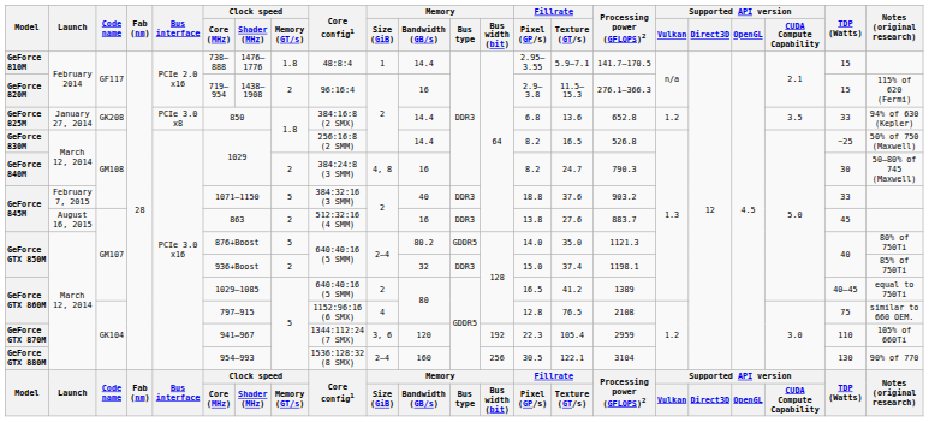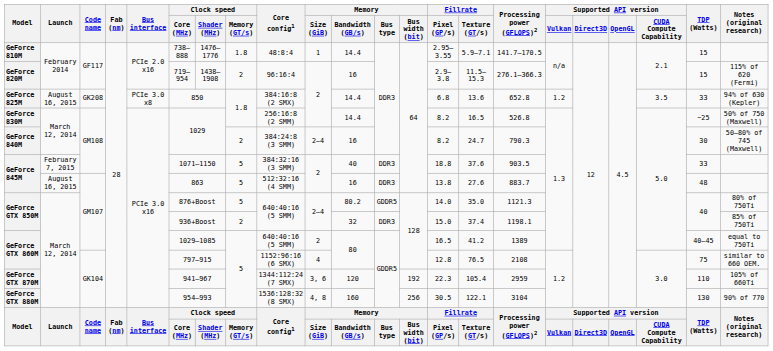 <table class="mw-datatable wikitable sortable sort-under" style="font-size:85%; text-align:center;">
 <tr>
 <th rowspan=2>Model</th>
 <th rowspan=2>Launch</th>
 <th rowspan=2><a href='#'>Code name</a></th>
 <th rowspan=2>Fab (<a href='#'>nm</a>)</th>
 <th rowspan=2><a href='#'>Bus</a> <a href='#'>interface</a></th>
 <th colspan="3">Clock speed</th>
 <th rowspan="2">Core config<sup>1</sup></th>
 <th colspan=4>Memory</th>
 <th colspan="2"><a href='#'>Fillrate</a></th>
 <th rowspan="2">Processing power (<a href='#'>GFLOPS</a>)<sup>2</sup></th>
 <th colspan="4">Supported <a href='#'>API</a> version</th>
 <th rowspan=2><a href='#'>TDP</a> (Watts)</th>
 <th rowspan=2>Notes (original research)</th>
 </tr>
 <tr>
 <th>Core (<a href='#'>MHz</a>)</th>
 <th><a href='#'>Shader</a> (<a href='#'>MHz</a>)</th>
 <th>Memory (<a href='#'>GT/s</a>)</th>
 <th>Size (<a href='#'>GiB</a>)</th>
 <th>Bandwidth (<a href='#'>GB/s</a>)</th>
 <th>Bus type</th>
 <th>Bus width (<a href='#'>bit</a>)</th>
 <th>Pixel (<a href='#'>GP</a>/s)</th>
 <th>Texture (<a href='#'>GT</a>/s)</th>
 <th><a href='#'>Vulkan</a></th>
 <th><a href='#'>Direct3D</a></th>
 <th><a href='#'>OpenGL</a></th>
 <th><a href='#'>CUDA</a> Compute Capability</th>
 </tr>
 <tr>
 <th style="text-align:left;">GeForce 810M</th>
 <td rowspan="2">February 2014</td>
 <td rowspan="2">GF117</td>
 <td rowspan="13">28</td>
 <td rowspan="2">PCIe 2.0 x16</td>
 <td>738–888</td>
 <td>1476–1776</td>
 <td>1.8</td>
 <td>48:8:4</td>
 <td>1</td>
 <td>14.4</td>
 <td rowspan="5">DDR3</td>
 <td rowspan="7">64</td>
 <td>2.95–3.55</td>
 <td>5.9–7.1</td>
 <td>141.7–170.5</td>
 <td rowspan="2">n/a</td>
 <td rowspan="13">12</td>
 <td rowspan="13">4.5</td>
 <td rowspan="2">2.1 </td>
 <td>15</td>
 <td></td>
 </tr>
 <tr>
 <th style="text-align:left;">GeForce 820M</th>
 <td>719–954</td>
 <td>1438–1908</td>
 <td>2</td>
 <td>96:16:4</td>
 <td rowspan="3">2</td>
 <td>16</td>
 <td>2.9–3.8</td>
 <td>11.5–15.3</td>
 <td>276.1–366.3</td>
 <td>15</td>
 <td>115% of 620 (Fermi)</td>
 </tr>
 <tr>
 <th style="text-align:left;">GeForce 825M</th>
-<td>January 27, 2014</td>
+<td>August 16, 2015</td>
 <td>GK208</td>
 <td>PCIe 3.0 x8</td>
 <td colspan="2">850</td>
 <td rowspan="2">1.8</td>
 <td>384:16:8<br>(2 SMX)</td>
 <td>14.4</td>
 <td>6.8</td>
 <td>13.6</td>
 <td>652.8</td>
 <td>1.2</td>
 <td>3.5 </td>
 <td>33</td>
 <td>94% of 630 (Kepler)</td>
 </tr>
 <tr>
 <th style="text-align:left;">GeForce 830M</th>
 <td rowspan="2">March 12, 2014</td>
 <td rowspan="3">GM108</td>
 <td rowspan="10">PCIe 3.0 x16</td>
 <td colspan="2" rowspan="2">1029</td>
 <td>256:16:8<br>(2 SMM)</td>
 <td>14.4</td>
 <td>8.2</td>
 <td>16.5</td>
 <td>526.8</td>
 <td rowspan="7">1.3</td>
 <td rowspan="7">5.0</td>
 <td>~25</td>
 <td>50% of 750 (Maxwell)</td>
 </tr>
 <tr>
 <th style="text-align:left;">GeForce 840M</th>
 <td>2</td>
 <td>384:24:8<br>(3 SMM)</td>
-<td>4, 8</td>
+<td>2–4</td>
 <td>16</td>
 <td>8.2</td>
 <td>24.7</td>
 <td>790.3</td>
 <td>30</td>
 <td>50–80% of 745 (Maxwell)</td>
 </tr>
 <tr>
 <th rowspan="2" style="text-align:left;">GeForce 845M</th>
 <td>February 7, 2015</td>
 <td colspan="2">1071–1150</td>
 <td>5</td>
 <td>384:32:16<br>(3 SMM)</td>
 <td rowspan="2">2</td>
 <td>40</td>
 <td>DDR3</td>
 <td>18.8</td>
 <td>37.6</td>
-<td>903.2</td>
+<td>903.5</td>
 <td>33</td>
 <td></td>
 </tr>
 <tr>
 <td>August 16, 2015</td>
 <td rowspan="4">GM107</td>
 <td colspan="2">863</td>
-<td>2</td>
+<td>5</td>
 <td>512:32:16<br>(4 SMM)</td>
 <td>16</td>
 <td>DDR3</td>
 <td>13.8</td>
 <td>27.6</td>
 <td>883.7</td>
-<td>45</td>
+<td>48</td>
 <td></td>
 </tr>
 <tr>
 <th rowspan="2" style="text-align:left;">GeForce GTX 850M</th>
 <td rowspan="6">March 12, 2014</td>
 <td colspan="2">876+Boost</td>
 <td>5</td>
 <td rowspan="2">640:40:16<br>(5 SMM)</td>
 <td rowspan="2">2–4</td>
 <td>80.2</td>
 <td>GDDR5</td>
 <td rowspan="4">128</td>
 <td>14.0</td>
 <td>35.0</td>
 <td>1121.3</td>
 <td rowspan="2">40</td>
 <td>80% of 750Ti</td>
 </tr>
 <tr>
 <td colspan="2">936+Boost</td>
 <td>2</td>
 <td>32</td>
 <td>DDR3</td>
 <td>15.0</td>
 <td>37.4</td>
 <td>1198.1</td>
 <td>85% of 750Ti</td>
 </tr>
 <tr>
 <th rowspan=2 style="text-align:left;">GeForce GTX 860M</th>
 <td colspan="2">1029–1085</td>
 <td rowspan="4">5</td>
 <td>640:40:16<br>(5 SMM)</td>
 <td>2</td>
 <td rowspan=2>80</td>
 <td rowspan="4">GDDR5</td>
 <td>16.5</td>
 <td>41.2</td>
 <td>1389</td>
 <td>40–45</td>
 <td>equal to 750Ti</td>
 </tr>
 <tr>
 <td rowspan="3">GK104</td>
 <td colspan="2">797–915</td>
 <td>1152:96:16<br>(6 SMX)</td>
 <td>4</td>
 <td>12.8</td>
 <td>76.5</td>
 <td>2108</td>
 <td rowspan="3">1.2</td>
 <td rowspan="3">3.0</td>
 <td>75</td>
 <td>similar to 660 OEM.</td>
 </tr>
 <tr>
 <th style="text-align:left;">GeForce GTX 870M</th>
 <td colspan="2">941–967</td>
 <td>1344:112:24<br>(7 SMX)</td>
 <td>3, 6</td>
 <td>120</td>
 <td>192</td>
 <td>22.3</td>
 <td>105.4</td>
 <td>2959</td>
 <td>110</td>
 <td>105% of 660Ti</td>
 </tr>
 <tr>
 <th style="text-align:left;">GeForce GTX 880M</th>
 <td colspan="2">954–993</td>
 <td>1536:128:32<br>(8 SMX)</td>
-<td>2–4</td>
+<td>4, 8</td>
 <td>160</td>
 <td>256</td>
 <td>30.5</td>
 <td>122.1</td>
 <td>3104</td>
 <td>130</td>
 <td>90% of 770</td>
 </tr>
 <tr>
 <th rowspan=2>Model</th>
 <th rowspan=2>Launch</th>
 <th rowspan=2><a href='#'>Code name</a></th>
 <th rowspan=2>Fab (<a href='#'>nm</a>)</th>
 <th rowspan=2><a href='#'>Bus</a> <a href='#'>interface</a></th>
 <th colspan="3">Clock speed</th>
 <th rowspan="2">Core config<sup>1</sup></th>
 <th colspan=4>Memory</th>
 <th colspan="2"><a href='#'>Fillrate</a></th>
 <th rowspan="2">Processing power (<a href='#'>GFLOPS</a>)<sup>2</sup></th>
 <th colspan="4">Supported <a href='#'>API</a> version</th>
 <th rowspan=2><a href='#'>TDP</a> (Watts)</th>
 <th rowspan=2>Notes (original research)</th>
 </tr>
 <tr>
 <th>Core (<a href='#'>MHz</a>)</th>
 <th><a href='#'>Shader</a> (<a href='#'>MHz</a>)</th>
 <th>Memory (<a href='#'>GT/s</a>)</th>
 <th>Size (<a href='#'>GiB</a>)</th>
 <th>Bandwidth (<a href='#'>GB/s</a>)</th>
 <th>Bus type</th>
 <th>Bus width (<a href='#'>bit</a>)</th>
 <th>Pixel (<a href='#'>GP</a>/s)</th>
 <th>Texture (<a href='#'>GT</a>/s)</th>
 <th><a href='#'>Vulkan</a></th>
 <th><a href='#'>Direct3D</a></th>
 <th><a href='#'>OpenGL</a></th>
 <th><a href='#'>CUDA</a> Compute Capability</th>
 </tr>
 </table>
